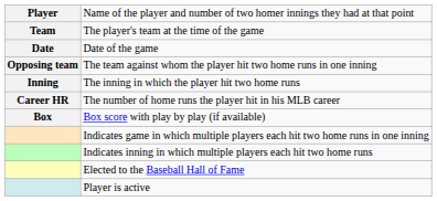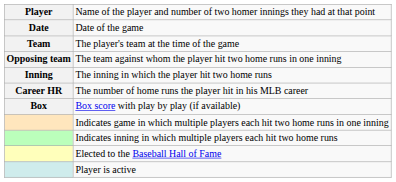 <table class="wikitable plainrowheaders">
 <tr>
 <th scope="row" style="text-align:center"><strong>Player</strong> </th>
 <td>Name of the player and number of two homer innings they had at that point</td>
 </tr>
 <tr>
+<th scope="row" style="text-align:center"><strong>Date</strong></th>
+<td>Date of the game</td>
+</tr>
+<tr>
 <th scope="row" style="text-align:center"><strong>Team</strong></th>
 <td>The player's team at the time of the game</td>
-</tr>
-<tr>
-<th scope="row" style="text-align:center"><strong>Date</strong></th>
-<td>Date of the game</td>
 </tr>
 <tr>
 <th scope="row" style="text-align:center"><strong>Opposing team</strong></th>
 <td>The team against whom the player hit two home runs in one inning</td>
 </tr>
 <tr>
 <th scope="row" style="text-align:center"><strong>Inning</strong></th>
 <td>The inning in which the player hit two home runs</td>
 </tr>
 <tr>
 <th scope="row" style="text-align:center"><strong>Career HR</strong></th>
 <td>The number of home runs the player hit in his MLB career</td>
 </tr>
 <tr>
 <th scope="row" style="text-align:center"><strong>Box</strong></th>
 <td><a href='#'>Box score</a> with play by play (if available)</td>
 </tr>
 <tr>
 <th scope="row" style="text-align:center; background-color:#FFE6BD;"></th>
 <td>Indicates game in which multiple players each hit two home runs in one inning</td>
 </tr>
 <tr>
 <th scope="row" style="text-align:center; background-color:#bbffbb"></th>
 <td>Indicates inning in which multiple players each hit two home runs</td>
 </tr>
 <tr>
 <th scope="row" style="text-align:center; background:#ffb;"></th>
 <td>Elected to the <a href='#'>Baseball Hall of Fame</a></td>
 </tr>
 <tr>
 <th scope="row" style="text-align:center; background:#cfecec;"></th>
 <td>Player is active</td>
 </tr>
 </table>
